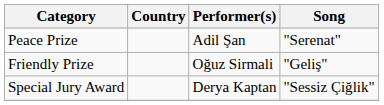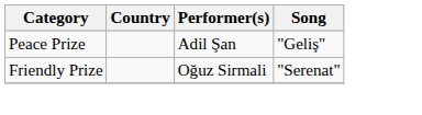 <table class="sortable wikitable">
 <tr style="background:#ccc;">
 <th>Category</th>
 <th>Country</th>
 <th>Performer(s)</th>
 <th>Song</th>
 </tr>
 <tr>
 <td>Peace Prize</td>
 <td></td>
 <td>Adil Şan</td>
-<td>"Serenat"</td>
+<td>"Geliş"</td>
 </tr>
 <tr>
 <td>Friendly Prize</td>
 <td></td>
 <td>Oğuz Sirmali</td>
-<td>"Geliş"</td>
-</tr>
-<tr>
-<td>Special Jury Award</td>
-<td></td>
-<td>Derya Kaptan</td>
-<td>"Sessiz Çiğlik"</td>
+<td>"Serenat"</td>
 </tr>
 <tr>
 </tr>
 </table>
